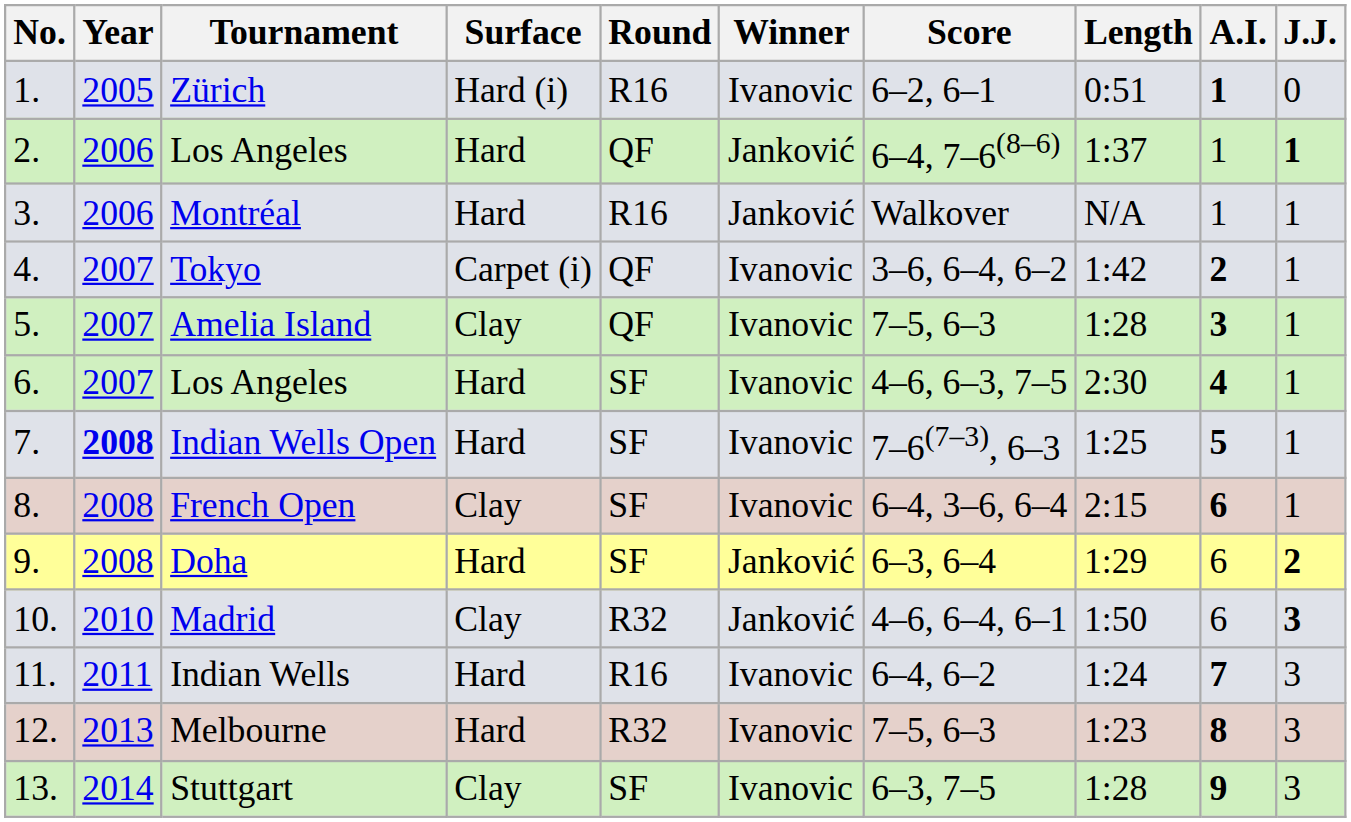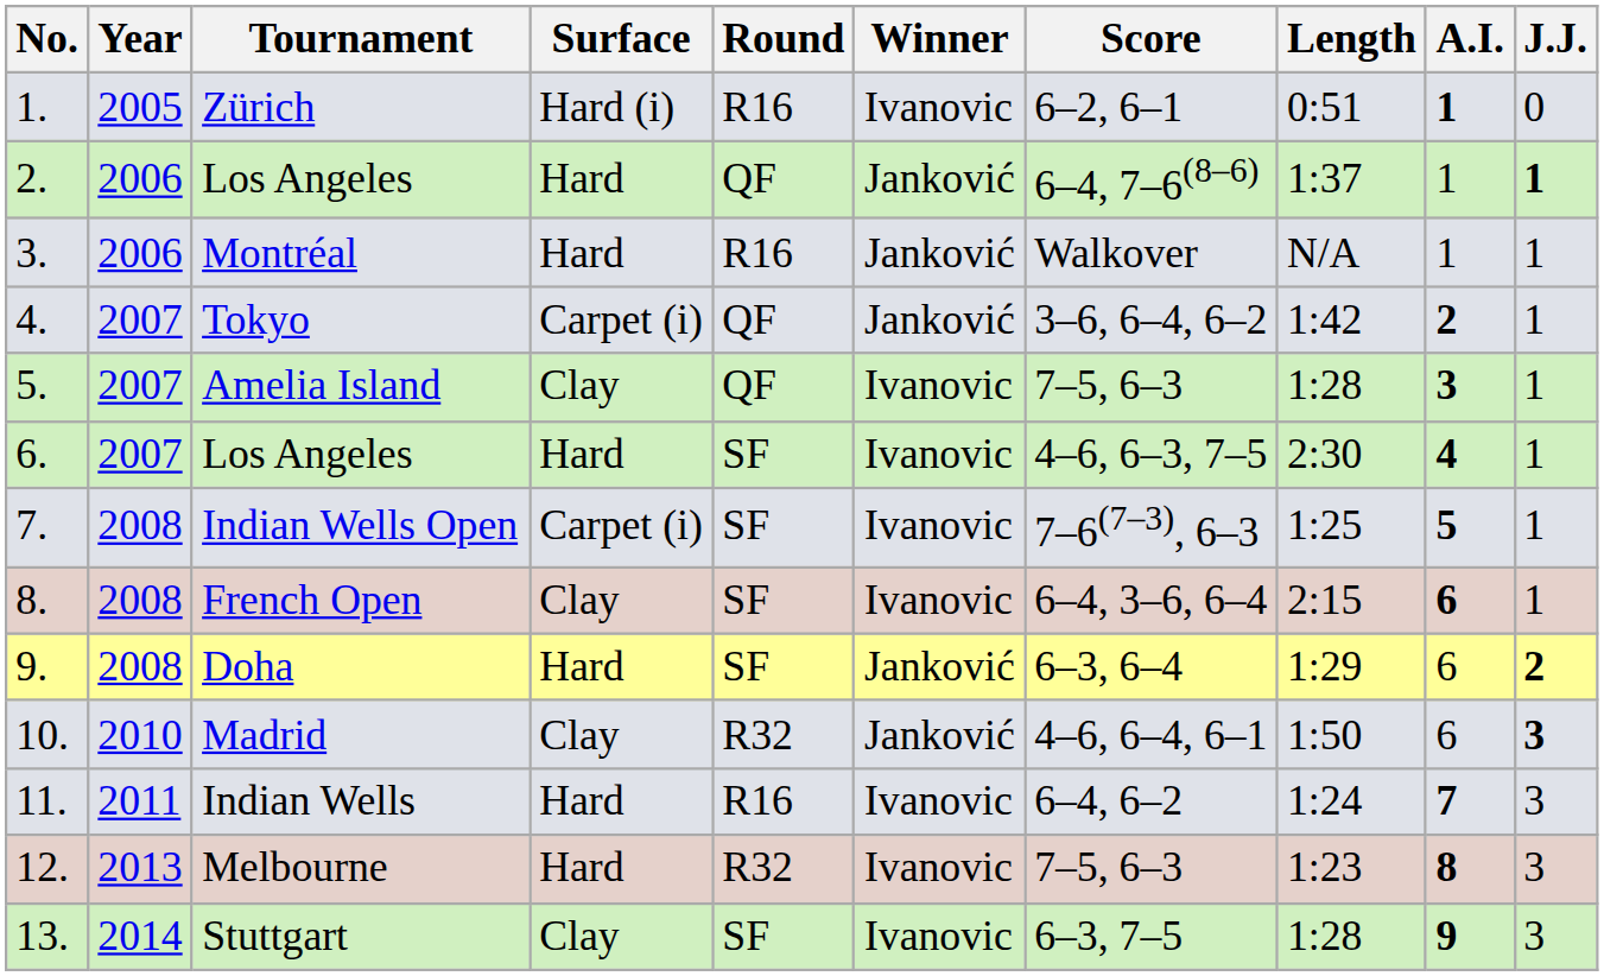 <table class="sortable collapsible autocollapse sortable wikitable">
 <tr style="background:#eee;">
 <th>No.</th>
 <th>Year</th>
 <th style="width:120px;">Tournament</th>
 <th>Surface</th>
 <th>Round</th>
 <th>Winner</th>
 <th>Score</th>
 <th>Length</th>
 <th>A.I.</th>
 <th>J.J.</th>
 </tr>
 <tr style="background:#dfe2e9;">
 <td>1.</td>
 <td><a href='#'>2005</a></td>
 <td> <a href='#'>Zürich</a></td>
 <td>Hard (i)</td>
 <td>R16</td>
 <td>Ivanovic</td>
 <td>6–2, 6–1</td>
 <td>0:51</td>
 <td><strong>1</strong></td>
 <td>0</td>
 </tr>
 <tr style="background:#d0f0c0;">
 <td>2.</td>
 <td><a href='#'>2006</a></td>
 <td> Los Angeles</td>
 <td>Hard</td>
 <td>QF</td>
 <td>Janković</td>
 <td>6–4, 7–6<sup>(8–6)</sup></td>
 <td>1:37</td>
 <td>1</td>
 <td><strong>1</strong></td>
 </tr>
 <tr style="background:#dfe2e9;">
 <td>3.</td>
 <td><a href='#'>2006</a></td>
 <td> <a href='#'>Montréal</a></td>
 <td>Hard</td>
 <td>R16</td>
 <td>Janković</td>
 <td>Walkover</td>
 <td>N/A</td>
 <td>1</td>
 <td>1</td>
 </tr>
 <tr style="background:#dfe2e9;">
 <td>4.</td>
 <td><a href='#'>2007</a></td>
 <td> <a href='#'>Tokyo</a></td>
 <td>Carpet (i)</td>
 <td>QF</td>
-<td>Ivanovic</td>
+<td>Janković</td>
 <td>3–6, 6–4, 6–2</td>
 <td>1:42</td>
 <td><strong>2</strong></td>
 <td>1</td>
 </tr>
 <tr style="background:#d0f0c0;">
 <td>5.</td>
 <td><a href='#'>2007</a></td>
 <td> <a href='#'>Amelia Island</a></td>
 <td>Clay</td>
 <td>QF</td>
 <td>Ivanovic</td>
 <td>7–5, 6–3</td>
 <td>1:28</td>
 <td><strong>3</strong></td>
 <td>1</td>
 </tr>
 <tr style="background:#d0f0c0;">
 <td>6.</td>
 <td><a href='#'>2007</a></td>
 <td> Los Angeles</td>
 <td>Hard</td>
 <td>SF</td>
 <td>Ivanovic</td>
 <td>4–6, 6–3, 7–5</td>
 <td>2:30</td>
 <td><strong>4</strong></td>
 <td>1</td>
 </tr>
 <tr style="background:#dfe2e9;">
 <td>7.</td>
-<td><strong><a href='#'>2008</a></strong></td>
+<td><a href='#'>2008</a></td>
 <td> <a href='#'>Indian Wells Open</a></td>
-<td>Hard</td>
+<td>Carpet (i)</td>
 <td>SF</td>
 <td>Ivanovic</td>
 <td>7–6<sup>(7–3)</sup>, 6–3</td>
 <td>1:25</td>
 <td><strong>5</strong></td>
 <td>1</td>
 </tr>
 <tr style="background:#e5d1cb;">
 <td>8.</td>
 <td><a href='#'>2008</a></td>
 <td> <a href='#'>French Open</a></td>
 <td>Clay</td>
 <td>SF</td>
 <td>Ivanovic</td>
 <td>6–4, 3–6, 6–4</td>
 <td>2:15</td>
 <td><strong>6</strong></td>
 <td>1</td>
 </tr>
 <tr style="background:#ff9;">
 <td>9.</td>
 <td><a href='#'>2008</a></td>
 <td> <a href='#'>Doha</a></td>
 <td>Hard</td>
 <td>SF</td>
 <td>Janković</td>
 <td>6–3, 6–4</td>
 <td>1:29</td>
 <td>6</td>
 <td><strong>2</strong></td>
 </tr>
 <tr style="background:#dfe2e9;">
 <td>10.</td>
 <td><a href='#'>2010</a></td>
 <td> <a href='#'>Madrid</a></td>
 <td>Clay</td>
 <td>R32</td>
 <td>Janković</td>
 <td>4–6, 6–4, 6–1</td>
 <td>1:50</td>
 <td>6</td>
 <td><strong>3</strong></td>
 </tr>
 <tr style="background:#dfe2e9;">
 <td>11.</td>
 <td><a href='#'>2011</a></td>
 <td> Indian Wells</td>
 <td>Hard</td>
 <td>R16</td>
 <td>Ivanovic</td>
 <td>6–4, 6–2</td>
 <td>1:24</td>
 <td><strong>7</strong></td>
 <td>3</td>
 </tr>
 <tr style="background:#e5d1cb;">
 <td>12.</td>
 <td><a href='#'>2013</a></td>
 <td> Melbourne</td>
 <td>Hard</td>
 <td>R32</td>
 <td>Ivanovic</td>
 <td>7–5, 6–3</td>
 <td>1:23</td>
 <td><strong>8</strong></td>
 <td>3</td>
 </tr>
 <tr style="background:#d0f0c0;">
 <td>13.</td>
 <td><a href='#'>2014</a></td>
 <td> Stuttgart</td>
 <td>Clay</td>
 <td>SF</td>
 <td>Ivanovic</td>
 <td>6–3, 7–5</td>
 <td>1:28</td>
 <td><strong>9</strong></td>
 <td>3</td>
 </tr>
 </table>
